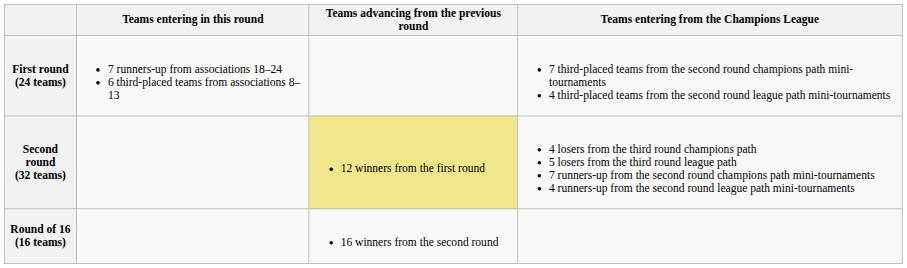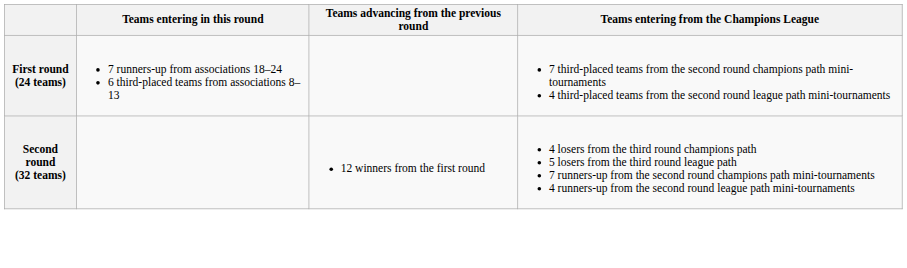 <table class="wikitable">
 <tr>
 <th></th>
 <th>Teams entering in this round</th>
 <th>Teams advancing from the previous round</th>
 <th>Teams entering from the Champions League</th>
 </tr>
 <tr>
 <th>First round<br>(24 teams)</th>
 <td><br><ul><li>7 runners-up from associations 18–24</li><li>6 third-placed teams from associations 8–13</li></ul></td>
 <td></td>
 <td><br><ul><li>7 third-placed teams from the second round champions path mini-tournaments</li><li>4 third-placed teams from the second round league path mini-tournaments</li></ul></td>
 </tr>
 <tr>
 <th>Second round<br>(32 teams)</th>
 <td></td>
-<td style="background: khaki;"><br><ul><li>12 winners from the first round</li></ul></td>
+<td><br><ul><li>12 winners from the first round</li></ul></td>
 <td><br><ul><li>4 losers from the third round champions path</li><li>5 losers from the third round league path</li><li>7 runners-up from the second round champions path mini-tournaments</li><li>4 runners-up from the second round league path mini-tournaments</li></ul></td>
 </tr>
-<tr>
-<th>Round of 16<br>(16 teams)</th>
-<td></td>
-<td><br><ul><li>16 winners from the second round</li></ul></td>
-<td></td>
-</tr>
 </table>
